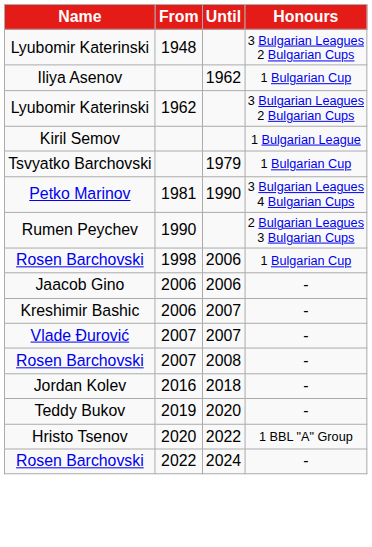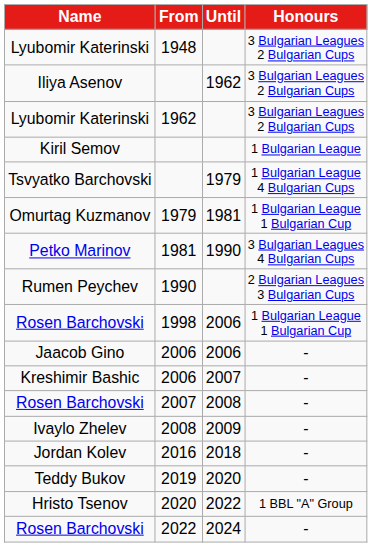 <table class="wikitable" style="text-align: center;">
 <tr>
 <th style="color:white; background:#E41B17;">Name</th>
 <th style="color:white; background:#E41B17;">From</th>
 <th style="color:white; background:#E41B17;">Until</th>
 <th style="color:white; background:#E41B17;">Honours</th>
 </tr>
 <tr>
 <td> Lyubomir Katerinski</td>
 <td>1948</td>
 <td></td>
 <td style="font-size: 80%">3 <a href='#'>Bulgarian Leagues</a><br>2 <a href='#'>Bulgarian Cups</a></td>
 </tr>
 <tr>
 <td> Iliya Asenov</td>
 <td></td>
 <td>1962</td>
-<td style="font-size: 80%">1 <a href='#'>Bulgarian Cup</a></td>
+<td style="font-size: 80%">3 <a href='#'>Bulgarian Leagues</a><br>2 <a href='#'>Bulgarian Cups</a></td>
 </tr>
 <tr>
 <td> Lyubomir Katerinski</td>
 <td>1962</td>
 <td></td>
 <td style="font-size: 80%">3 <a href='#'>Bulgarian Leagues</a><br>2 <a href='#'>Bulgarian Cups</a></td>
 </tr>
 <tr>
 <td> Kiril Semov</td>
 <td></td>
 <td></td>
 <td style="font-size: 80%">1 <a href='#'>Bulgarian League</a></td>
 </tr>
 <tr>
 <td> Tsvyatko Barchovski</td>
 <td></td>
 <td>1979</td>
-<td style="font-size: 80%">1 <a href='#'>Bulgarian Cup</a></td>
+<td style="font-size: 80%">1 <a href='#'>Bulgarian League</a><br>4 <a href='#'>Bulgarian Cups</a></td>
+</tr>
+<tr>
+<td> Omurtag Kuzmanov</td>
+<td>1979</td>
+<td>1981</td>
+<td style="font-size: 80%">1 <a href='#'>Bulgarian League</a><br>1 <a href='#'>Bulgarian Cup</a></td>
 </tr>
 <tr>
 <td> <a href='#'>Petko Marinov</a></td>
 <td>1981</td>
 <td>1990</td>
 <td style="font-size: 80%">3 <a href='#'>Bulgarian Leagues</a><br>4 <a href='#'>Bulgarian Cups</a></td>
 </tr>
 <tr>
 <td> Rumen Peychev</td>
 <td>1990</td>
 <td></td>
 <td style="font-size: 80%">2 <a href='#'>Bulgarian Leagues</a><br>3 <a href='#'>Bulgarian Cups</a></td>
 </tr>
 <tr>
 <td> <a href='#'>Rosen Barchovski</a></td>
 <td>1998</td>
 <td>2006</td>
-<td style="font-size: 80%">1 <a href='#'>Bulgarian Cup</a></td>
+<td style="font-size: 80%">1 <a href='#'>Bulgarian League</a><br>1 <a href='#'>Bulgarian Cup</a></td>
 </tr>
 <tr>
 <td>Jaacob Gino</td>
 <td>2006</td>
 <td>2006</td>
 <td>-</td>
 </tr>
 <tr>
 <td>Kreshimir Bashic</td>
 <td>2006</td>
 <td>2007</td>
 <td>-</td>
 </tr>
 <tr>
-<td><a href='#'>Vlade Đurović</a></td>
+<td> <a href='#'>Rosen Barchovski</a></td>
 <td>2007</td>
-<td>2007</td>
+<td>2008</td>
 <td>-</td>
 </tr>
 <tr>
-<td> <a href='#'>Rosen Barchovski</a></td>
-<td>2007</td>
+<td>Ivaylo Zhelev</td>
 <td>2008</td>
+<td>2009</td>
 <td>-</td>
 </tr>
 <tr>
 <td> Jordan Kolev</td>
 <td>2016</td>
 <td>2018</td>
 <td>-</td>
 </tr>
 <tr>
 <td> Teddy Bukov</td>
 <td>2019</td>
 <td>2020</td>
 <td>-</td>
 </tr>
 <tr>
 <td> Hristo Tsenov</td>
 <td>2020</td>
 <td>2022</td>
 <td style="font-size: 80%">1 BBL "A" Group</td>
 </tr>
 <tr>
 <td> <a href='#'>Rosen Barchovski</a></td>
 <td>2022</td>
 <td>2024</td>
 <td>-</td>
 </tr>
 </table>
